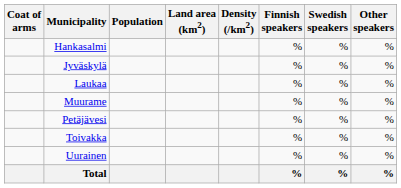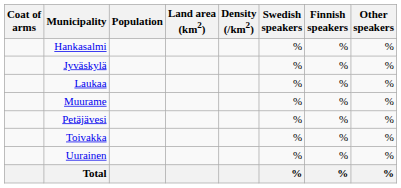 <table class="wikitable sortable" style="font-size: 90%; text-align: right; line-height: normal;">
 <tr>
 <th class="unsortable">Coat of<br>arms</th>
 <th>Municipality</th>
 <th>Population</th>
 <th>Land area<br>(km<sup>2</sup>)</th>
 <th>Density<br>(/km<sup>2</sup>)</th>
+<th>Swedish<br>speakers</th>
 <th>Finnish<br>speakers</th>
-<th>Swedish<br>speakers</th>
 <th>Other<br>speakers</th>
 </tr>
 <tr>
 <td></td>
 <td><a href='#'>Hankasalmi</a></td>
 <td></td>
 <td></td>
 <td></td>
 <td> %</td>
 <td> %</td>
 <td> %</td>
 </tr>
 <tr>
 <td></td>
 <td><a href='#'>Jyväskylä</a></td>
 <td></td>
 <td></td>
 <td></td>
 <td> %</td>
 <td> %</td>
 <td> %</td>
 </tr>
 <tr>
 <td></td>
 <td><a href='#'>Laukaa</a></td>
 <td></td>
 <td></td>
 <td></td>
 <td> %</td>
 <td> %</td>
 <td> %</td>
 </tr>
 <tr>
 <td></td>
 <td><a href='#'>Muurame</a></td>
 <td></td>
 <td></td>
 <td></td>
 <td> %</td>
 <td> %</td>
 <td> %</td>
 </tr>
 <tr>
 <td></td>
 <td><a href='#'>Petäjävesi</a></td>
 <td></td>
 <td></td>
 <td></td>
 <td> %</td>
 <td> %</td>
 <td> %</td>
 </tr>
 <tr>
 <td></td>
 <td><a href='#'>Toivakka</a></td>
 <td></td>
 <td></td>
 <td></td>
 <td> %</td>
 <td> %</td>
 <td> %</td>
 </tr>
 <tr>
 <td></td>
 <td><a href='#'>Uurainen</a></td>
 <td></td>
 <td></td>
 <td></td>
 <td> %</td>
 <td> %</td>
 <td> %</td>
 </tr>
 <tr>
 <th></th>
 <th + style=text-align:right><strong>Total</strong></th>
 <th + style=text-align:right></th>
 <th + style=text-align:right></th>
 <th + style=text-align:right></th>
 <th !+ style=text-align:right> %</th>
 <th !+ style=text-align:right> %</th>
 <th !+ style=text-align:right> %</th>
 </tr>
 </table>
